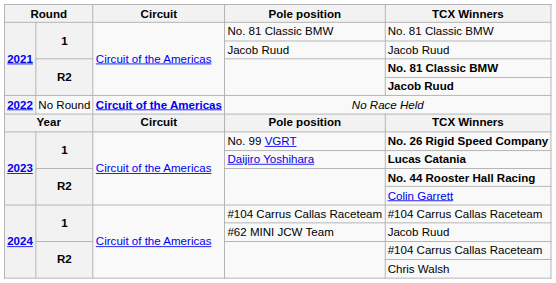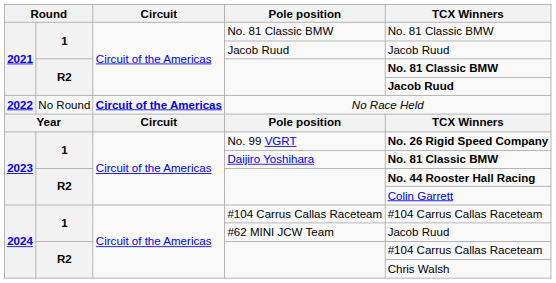 <table class="wikitable" style="font-size:85%;">
 <tr>
 <th colspan=2>Round</th>
 <th>Circuit</th>
 <th>Pole position</th>
 <th>TCX Winners</th>
 </tr>
 <tr>
 <th rowspan=4><a href='#'>2021</a></th>
 <th rowspan=2>1</th>
 <td rowspan=4><a href='#'>Circuit of the Americas</a></td>
 <td> No. 81 Classic BMW</td>
 <td> No. 81 Classic BMW</td>
 </tr>
 <tr>
 <td> Jacob Ruud</td>
 <td> Jacob Ruud</td>
 </tr>
 <tr>
 <th rowspan=2>R2</th>
 <td rowspan=2></td>
 <td><strong> No. 81 Classic BMW</strong></td>
 </tr>
 <tr>
 <td><strong> Jacob Ruud</strong></td>
 </tr>
 <tr>
 <th rowspan=1><a href='#'>2022</a></th>
 <td>No Round</td>
 <td rowspan=1><strong><a href='#'>Circuit of the Americas</a></strong></td>
 <td colspan=9 align=center><em>No Race Held</em></td>
 </tr>
 <tr>
 <th colspan=2>Year</th>
 <th>Circuit</th>
 <th>Pole position</th>
 <th>TCX Winners</th>
 </tr>
 <tr>
 <th rowspan=4><a href='#'>2023</a></th>
 <th rowspan=2>1</th>
 <td rowspan=4><a href='#'>Circuit of the Americas</a></td>
 <td> No. 99 <a href='#'>VGRT</a></td>
 <td><strong> No. 26 Rigid Speed Company</strong></td>
 </tr>
 <tr>
 <td> <a href='#'>Daijiro Yoshihara</a></td>
-<td><strong> Lucas Catania</strong></td>
+<td><strong> No. 81 Classic BMW</strong></td>
 </tr>
 <tr>
 <th rowspan=2>R2</th>
 <td rowspan=2></td>
 <td><strong> No. 44 Rooster Hall Racing<em></td>
 </tr>
 <tr>
 <td></strong> <a href='#'>Colin Garrett</a><strong></td>
 </tr>
 <tr>
 <th rowspan=4><a href='#'>2024</a></th>
 <th rowspan=2>1</th>
 <td rowspan=4><a href='#'>Circuit of the Americas</a></td>
 <td> #104 Carrus Callas Raceteam</td>
 <td></strong> #104 Carrus Callas Raceteam<strong></td>
 </tr>
 <tr>
 <td> #62 MINI JCW Team</td>
 <td> Jacob Ruud</td>
 </tr>
 <tr>
 <th rowspan=2>R2</th>
 <td rowspan=2></td>
 <td></strong> #104 Carrus Callas Raceteam<strong></td>
 </tr>
 <tr>
 <td></strong> Chris Walsh<strong></td>
 </tr>
 </table>
